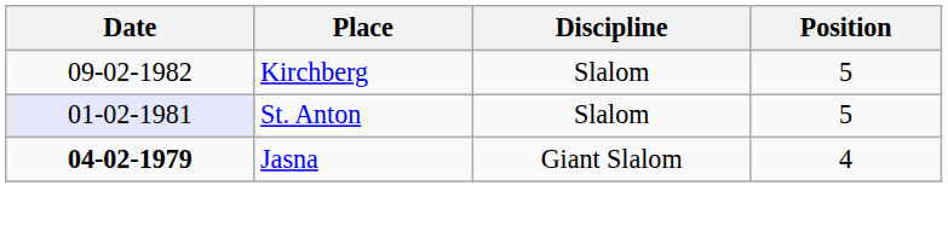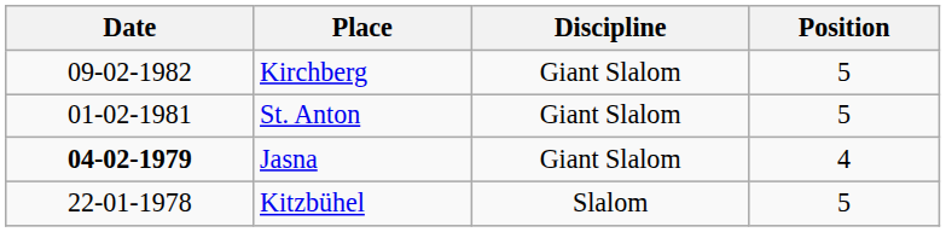 <table class="wikitable" width=40% style="font-size:90%; text-align:center;">
 <tr>
 <th>Date</th>
 <th>Place</th>
 <th>Discipline</th>
 <th>Position</th>
 </tr>
 <tr>
 <td>09-02-1982</td>
 <td align=left> <a href='#'>Kirchberg</a></td>
-<td>Slalom</td>
+<td>Giant Slalom</td>
 <td>5</td>
 </tr>
 <tr>
-<td style="background: lavender;">01-02-1981</td>
+<td>01-02-1981</td>
 <td align=left> <a href='#'>St. Anton</a></td>
-<td>Slalom</td>
+<td>Giant Slalom</td>
 <td>5</td>
 </tr>
 <tr>
 <td><strong>04-02-1979</strong></td>
 <td align=left> <a href='#'>Jasna</a></td>
 <td>Giant Slalom</td>
 <td>4</td>
 </tr>
+<tr>
+<td>22-01-1978</td>
+<td align=left> <a href='#'>Kitzbühel</a></td>
+<td>Slalom</td>
+<td>5</td>
+</tr>
 </table>
